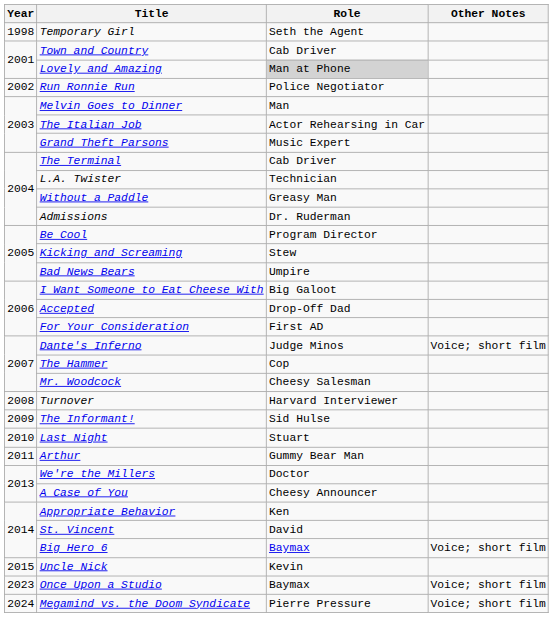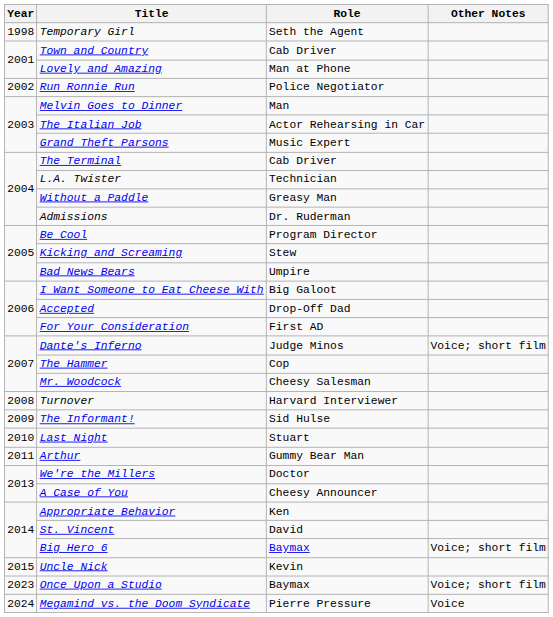 <table class="wikitable">
 <tr>
 <th>Year</th>
 <th>Title</th>
 <th>Role</th>
 <th>Other Notes</th>
 </tr>
 <tr>
 <td>1998</td>
 <td><em>Temporary Girl</em></td>
 <td>Seth the Agent</td>
 <td></td>
 </tr>
 <tr>
 <td rowspan="2">2001</td>
 <td><em><a href='#'>Town and Country</a></em></td>
 <td>Cab Driver</td>
 <td></td>
 </tr>
 <tr>
 <td><em><a href='#'>Lovely and Amazing</a></em></td>
-<td style="background: lightgrey;">Man at Phone</td>
+<td>Man at Phone</td>
 <td></td>
 </tr>
 <tr>
 <td>2002</td>
 <td><em><a href='#'>Run Ronnie Run</a></em></td>
 <td>Police Negotiator</td>
 <td></td>
 </tr>
 <tr>
 <td rowspan="3">2003</td>
 <td><em><a href='#'>Melvin Goes to Dinner</a></em></td>
 <td>Man</td>
 <td></td>
 </tr>
 <tr>
 <td><em><a href='#'>The Italian Job</a></em></td>
 <td>Actor Rehearsing in Car</td>
 <td></td>
 </tr>
 <tr>
 <td><em><a href='#'>Grand Theft Parsons</a></em></td>
 <td>Music Expert</td>
 <td></td>
 </tr>
 <tr>
 <td rowspan="4">2004</td>
 <td><em><a href='#'>The Terminal</a></em></td>
 <td>Cab Driver</td>
 <td></td>
 </tr>
 <tr>
 <td><em>L.A. Twister</em></td>
 <td>Technician</td>
 <td></td>
 </tr>
 <tr>
 <td><em><a href='#'>Without a Paddle</a></em></td>
 <td>Greasy Man</td>
 <td></td>
 </tr>
 <tr>
 <td><em>Admissions</em></td>
 <td>Dr. Ruderman</td>
 <td></td>
 </tr>
 <tr>
 <td rowspan="3">2005</td>
 <td><em><a href='#'>Be Cool</a></em></td>
 <td>Program Director</td>
 <td></td>
 </tr>
 <tr>
 <td><em><a href='#'>Kicking and Screaming</a></em></td>
 <td>Stew</td>
 <td></td>
 </tr>
 <tr>
 <td><em><a href='#'>Bad News Bears</a></em></td>
 <td>Umpire</td>
 <td></td>
 </tr>
 <tr>
 <td rowspan="3">2006</td>
 <td><em><a href='#'>I Want Someone to Eat Cheese With</a></em></td>
 <td>Big Galoot</td>
 <td></td>
 </tr>
 <tr>
 <td><em><a href='#'>Accepted</a></em></td>
 <td>Drop-Off Dad</td>
 <td></td>
 </tr>
 <tr>
 <td><em><a href='#'>For Your Consideration</a></em></td>
 <td>First AD</td>
 <td></td>
 </tr>
 <tr>
 <td rowspan="3">2007</td>
 <td><em><a href='#'>Dante's Inferno</a></em></td>
 <td>Judge Minos</td>
 <td>Voice; short film</td>
 </tr>
 <tr>
 <td><em><a href='#'>The Hammer</a></em></td>
 <td>Cop</td>
 <td></td>
 </tr>
 <tr>
 <td><em><a href='#'>Mr. Woodcock</a></em></td>
 <td>Cheesy Salesman</td>
 <td></td>
 </tr>
 <tr>
 <td>2008</td>
 <td><em>Turnover</em></td>
 <td>Harvard Interviewer</td>
 <td></td>
 </tr>
 <tr>
 <td>2009</td>
 <td><em><a href='#'>The Informant!</a></em></td>
 <td>Sid Hulse</td>
 <td></td>
 </tr>
 <tr>
 <td>2010</td>
 <td><em><a href='#'>Last Night</a></em></td>
 <td>Stuart</td>
 <td></td>
 </tr>
 <tr>
 <td>2011</td>
 <td><em><a href='#'>Arthur</a></em></td>
 <td>Gummy Bear Man</td>
 <td></td>
 </tr>
 <tr>
 <td rowspan="2">2013</td>
 <td><em><a href='#'>We're the Millers</a></em></td>
 <td>Doctor</td>
 <td></td>
 </tr>
 <tr>
 <td><em><a href='#'>A Case of You</a></em></td>
 <td>Cheesy Announcer</td>
 <td></td>
 </tr>
 <tr>
 <td rowspan="3">2014</td>
 <td><em><a href='#'>Appropriate Behavior</a></em></td>
 <td>Ken</td>
 <td></td>
 </tr>
 <tr>
 <td><em><a href='#'>St. Vincent</a></em></td>
 <td>David</td>
 <td></td>
 </tr>
 <tr>
 <td><em><a href='#'>Big Hero 6</a></em></td>
 <td><a href='#'>Baymax</a></td>
 <td>Voice; short film</td>
 </tr>
 <tr>
 <td>2015</td>
 <td><em><a href='#'>Uncle Nick</a></em></td>
 <td>Kevin</td>
 <td></td>
 </tr>
 <tr>
 <td>2023</td>
 <td><em><a href='#'>Once Upon a Studio</a></em></td>
 <td>Baymax</td>
 <td>Voice; short film</td>
 </tr>
 <tr>
 <td>2024</td>
 <td><em><a href='#'>Megamind vs. the Doom Syndicate</a></em></td>
 <td>Pierre Pressure</td>
-<td>Voice; short film</td>
+<td>Voice</td>
 </tr>
 </table>
